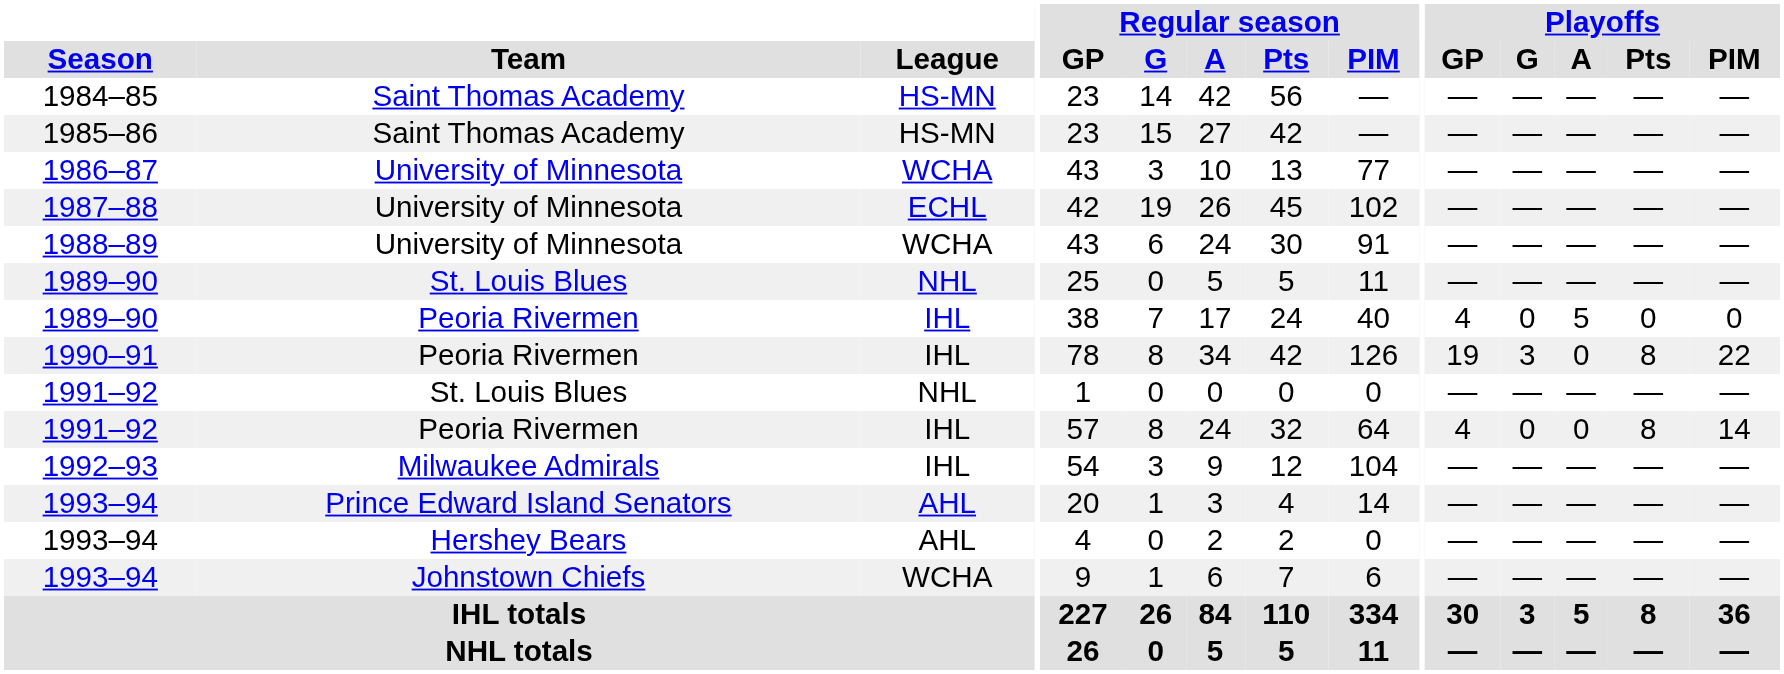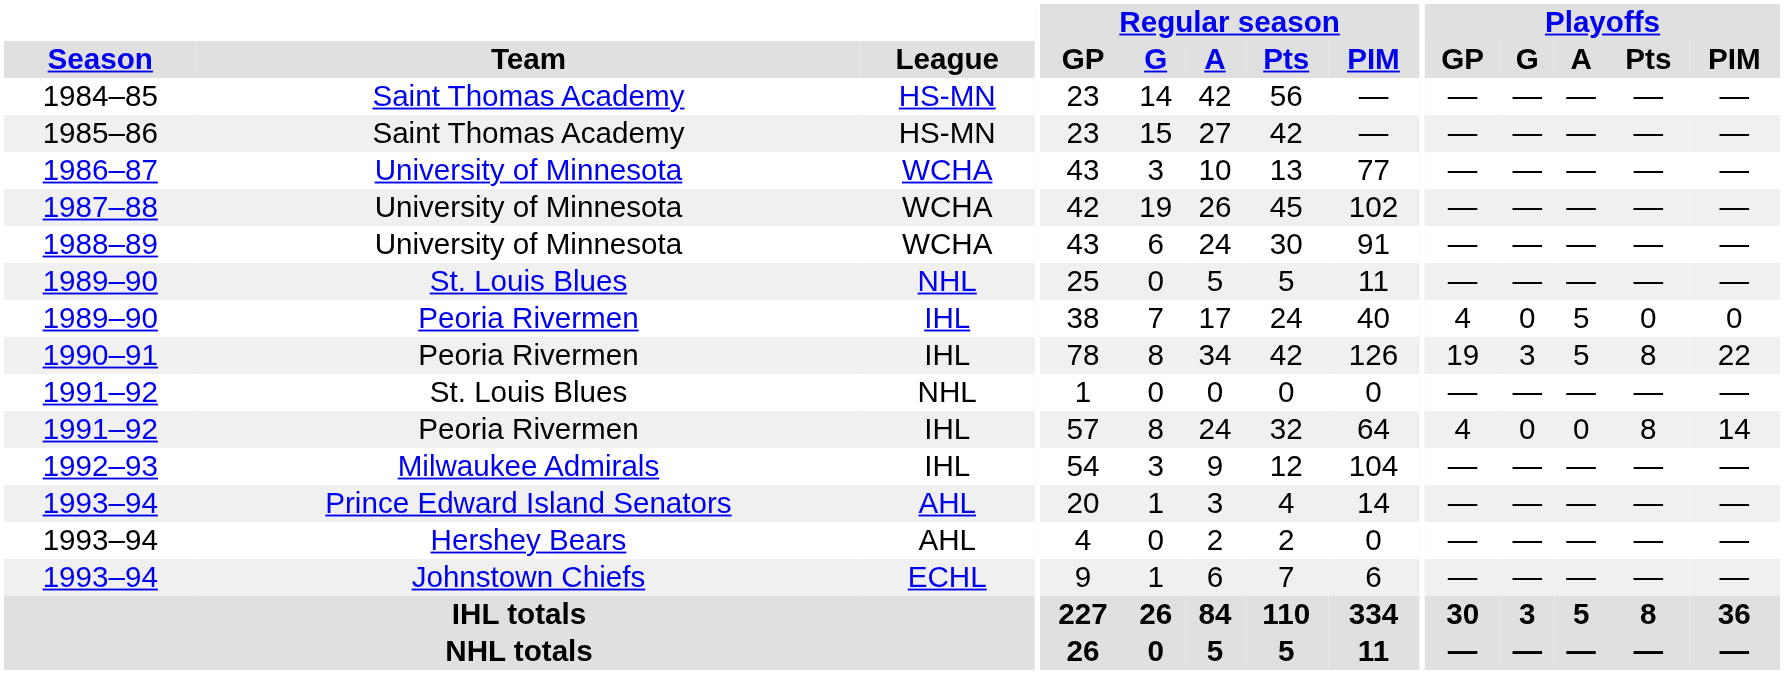 <table border="0" cellpadding="1" cellspacing="0" style="text-align:center; width:60em">
 <tr bgcolor="#e0e0e0">
 <th colspan="3" bgcolor="#ffffff"></th>
 <th rowspan="100" bgcolor="#ffffff"></th>
 <th colspan="5"><a href='#'>Regular season</a></th>
 <th rowspan="100" bgcolor="#ffffff"></th>
 <th colspan="5"><a href='#'>Playoffs</a></th>
 </tr>
 <tr bgcolor="#e0e0e0">
 <th><a href='#'>Season</a></th>
 <th>Team</th>
 <th>League</th>
 <th>GP</th>
 <th><a href='#'>G</a></th>
 <th><a href='#'>A</a></th>
 <th><a href='#'>Pts</a></th>
 <th><a href='#'>PIM</a></th>
 <th>GP</th>
 <th>G</th>
 <th>A</th>
 <th>Pts</th>
 <th>PIM</th>
 </tr>
 <tr>
 <td>1984–85</td>
 <td><a href='#'>Saint Thomas Academy</a></td>
 <td><a href='#'>HS-MN</a></td>
 <td>23</td>
 <td>14</td>
 <td>42</td>
 <td>56</td>
 <td>—</td>
 <td>—</td>
 <td>—</td>
 <td>—</td>
 <td>—</td>
 <td>—</td>
 </tr>
 <tr bgcolor="#f0f0f0">
 <td>1985–86</td>
 <td>Saint Thomas Academy</td>
 <td>HS-MN</td>
 <td>23</td>
 <td>15</td>
 <td>27</td>
 <td>42</td>
 <td>—</td>
 <td>—</td>
 <td>—</td>
 <td>—</td>
 <td>—</td>
 <td>—</td>
 </tr>
 <tr>
 <td><a href='#'>1986–87</a></td>
 <td><a href='#'>University of Minnesota</a></td>
 <td><a href='#'>WCHA</a></td>
 <td>43</td>
 <td>3</td>
 <td>10</td>
 <td>13</td>
 <td>77</td>
 <td>—</td>
 <td>—</td>
 <td>—</td>
 <td>—</td>
 <td>—</td>
 </tr>
 <tr bgcolor="#f0f0f0">
 <td><a href='#'>1987–88</a></td>
 <td>University of Minnesota</td>
-<td><a href='#'>ECHL</a></td>
+<td>WCHA</td>
 <td>42</td>
 <td>19</td>
 <td>26</td>
 <td>45</td>
 <td>102</td>
 <td>—</td>
 <td>—</td>
 <td>—</td>
 <td>—</td>
 <td>—</td>
 </tr>
 <tr>
 <td><a href='#'>1988–89</a></td>
 <td>University of Minnesota</td>
 <td>WCHA</td>
 <td>43</td>
 <td>6</td>
 <td>24</td>
 <td>30</td>
 <td>91</td>
 <td>—</td>
 <td>—</td>
 <td>—</td>
 <td>—</td>
 <td>—</td>
 </tr>
 <tr bgcolor="#f0f0f0">
 <td><a href='#'>1989–90</a></td>
 <td><a href='#'>St. Louis Blues</a></td>
 <td><a href='#'>NHL</a></td>
 <td>25</td>
 <td>0</td>
 <td>5</td>
 <td>5</td>
 <td>11</td>
 <td>—</td>
 <td>—</td>
 <td>—</td>
 <td>—</td>
 <td>—</td>
 </tr>
 <tr>
 <td><a href='#'>1989–90</a></td>
 <td><a href='#'>Peoria Rivermen</a></td>
 <td><a href='#'>IHL</a></td>
 <td>38</td>
 <td>7</td>
 <td>17</td>
 <td>24</td>
 <td>40</td>
 <td>4</td>
 <td>0</td>
 <td>5</td>
 <td>0</td>
 <td>0</td>
 </tr>
 <tr bgcolor="#f0f0f0">
 <td><a href='#'>1990–91</a></td>
 <td>Peoria Rivermen</td>
 <td>IHL</td>
 <td>78</td>
 <td>8</td>
 <td>34</td>
 <td>42</td>
 <td>126</td>
 <td>19</td>
 <td>3</td>
-<td>0</td>
+<td>5</td>
 <td>8</td>
 <td>22</td>
 </tr>
 <tr>
 <td><a href='#'>1991–92</a></td>
 <td>St. Louis Blues</td>
 <td>NHL</td>
 <td>1</td>
 <td>0</td>
 <td>0</td>
 <td>0</td>
 <td>0</td>
 <td>—</td>
 <td>—</td>
 <td>—</td>
 <td>—</td>
 <td>—</td>
 </tr>
 <tr bgcolor="#f0f0f0">
 <td><a href='#'>1991–92</a></td>
 <td>Peoria Rivermen</td>
 <td>IHL</td>
 <td>57</td>
 <td>8</td>
 <td>24</td>
 <td>32</td>
 <td>64</td>
 <td>4</td>
 <td>0</td>
 <td>0</td>
 <td>8</td>
 <td>14</td>
 </tr>
 <tr>
 <td><a href='#'>1992–93</a></td>
 <td><a href='#'>Milwaukee Admirals</a></td>
 <td>IHL</td>
 <td>54</td>
 <td>3</td>
 <td>9</td>
 <td>12</td>
 <td>104</td>
 <td>—</td>
 <td>—</td>
 <td>—</td>
 <td>—</td>
 <td>—</td>
 </tr>
 <tr bgcolor="#f0f0f0">
 <td><a href='#'>1993–94</a></td>
 <td><a href='#'>Prince Edward Island Senators</a></td>
 <td><a href='#'>AHL</a></td>
 <td>20</td>
 <td>1</td>
 <td>3</td>
 <td>4</td>
 <td>14</td>
 <td>—</td>
 <td>—</td>
 <td>—</td>
 <td>—</td>
 <td>—</td>
 </tr>
 <tr>
 <td>1993–94</td>
 <td><a href='#'>Hershey Bears</a></td>
 <td>AHL</td>
 <td>4</td>
 <td>0</td>
 <td>2</td>
 <td>2</td>
 <td>0</td>
 <td>—</td>
 <td>—</td>
 <td>—</td>
 <td>—</td>
 <td>—</td>
 </tr>
 <tr bgcolor="#f0f0f0">
 <td><a href='#'>1993–94</a></td>
 <td><a href='#'>Johnstown Chiefs</a></td>
-<td>WCHA</td>
+<td><a href='#'>ECHL</a></td>
 <td>9</td>
 <td>1</td>
 <td>6</td>
 <td>7</td>
 <td>6</td>
 <td>—</td>
 <td>—</td>
 <td>—</td>
 <td>—</td>
 <td>—</td>
 </tr>
 <tr bgcolor="#e0e0e0">
 <th colspan="3">IHL totals</th>
 <th>227</th>
 <th>26</th>
 <th>84</th>
 <th>110</th>
 <th>334</th>
 <th>30</th>
 <th>3</th>
 <th>5</th>
 <th>8</th>
 <th>36</th>
 </tr>
 <tr bgcolor="#e0e0e0">
 <th colspan="3">NHL totals</th>
 <th>26</th>
 <th>0</th>
 <th>5</th>
 <th>5</th>
 <th>11</th>
 <th>—</th>
 <th>—</th>
 <th>—</th>
 <th>—</th>
 <th>—</th>
 </tr>
 </table>
